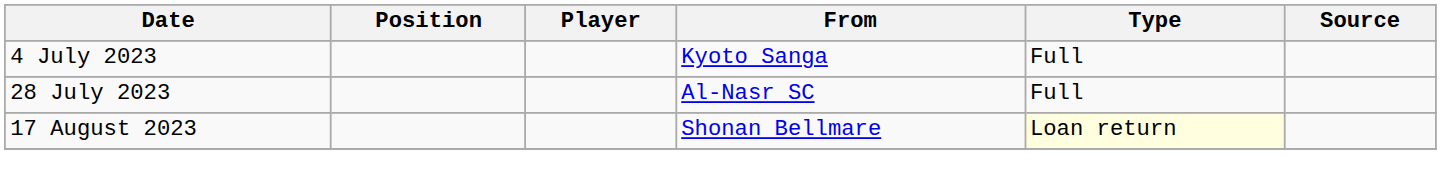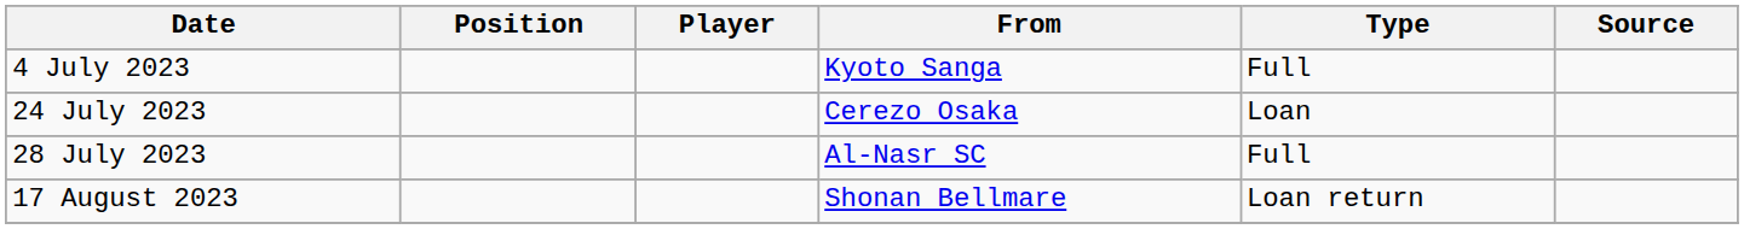 <table class="wikitable sortable" style="width:90%; text-align:center; font-size:95%; text-align:left;">
 <tr>
 <th>Date</th>
 <th>Position</th>
 <th>Player</th>
 <th>From</th>
 <th>Type</th>
 <th>Source</th>
 </tr>
 <tr>
 <td>4 July 2023</td>
 <td></td>
 <td></td>
 <td> <a href='#'>Kyoto Sanga</a></td>
 <td>Full</td>
 <td></td>
 </tr>
 <tr>
+<td>24 July 2023</td>
+<td></td>
+<td></td>
+<td> <a href='#'>Cerezo Osaka</a></td>
+<td>Loan</td>
+<td></td>
+</tr>
+<tr>
 <td>28 July 2023</td>
 <td></td>
 <td></td>
 <td> <a href='#'>Al-Nasr SC</a></td>
 <td>Full</td>
 <td></td>
 </tr>
 <tr>
 <td>17 August 2023</td>
 <td></td>
 <td></td>
 <td> <a href='#'>Shonan Bellmare</a></td>
-<td style="background: lightyellow;">Loan return</td>
+<td>Loan return</td>
 <td></td>
 </tr>
 <tr>
 </tr>
 </table>
